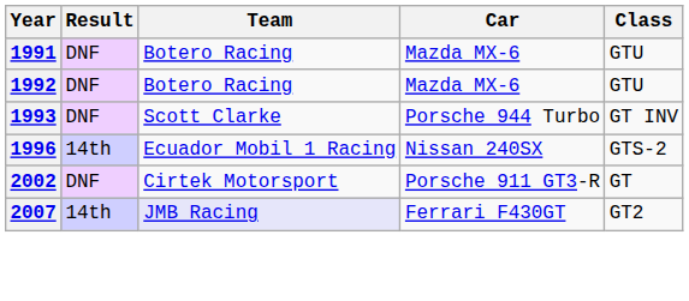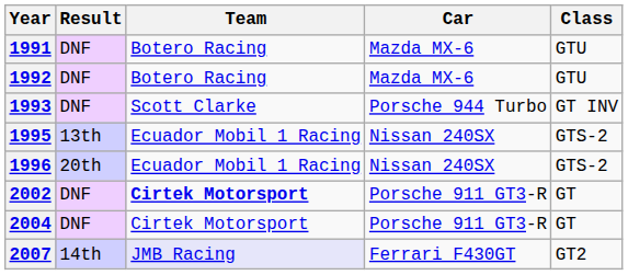 <table class="wikitable" style="font-size: 90%">
 <tr>
 <th>Year</th>
 <th>Result</th>
 <th>Team</th>
 <th>Car</th>
 <th>Class</th>
 </tr>
 <tr>
 <th><a href='#'>1991</a></th>
 <td style="background:#EFCFFF;">DNF</td>
 <td><a href='#'>Botero Racing</a></td>
 <td><a href='#'>Mazda MX-6</a></td>
 <td>GTU</td>
 </tr>
 <tr>
 <th><a href='#'>1992</a></th>
 <td style="background:#EFCFFF;">DNF</td>
 <td><a href='#'>Botero Racing</a></td>
 <td><a href='#'>Mazda MX-6</a></td>
 <td>GTU</td>
 </tr>
 <tr>
 <th><a href='#'>1993</a></th>
 <td style="background:#EFCFFF;">DNF</td>
 <td><a href='#'>Scott Clarke</a></td>
 <td><a href='#'>Porsche 944</a> Turbo</td>
 <td>GT INV</td>
 </tr>
 <tr>
+<th><a href='#'>1995</a></th>
+<td style="background:#CFCFFF;">13th</td>
+<td><a href='#'>Ecuador Mobil 1 Racing</a></td>
+<td><a href='#'>Nissan 240SX</a></td>
+<td>GTS-2</td>
+</tr>
+<tr>
 <th><a href='#'>1996</a></th>
-<td style="background:#CFCFFF;">14th</td>
+<td style="background:#CFCFFF;">20th</td>
 <td><a href='#'>Ecuador Mobil 1 Racing</a></td>
 <td><a href='#'>Nissan 240SX</a></td>
 <td>GTS-2</td>
 </tr>
 <tr>
 <th><a href='#'>2002</a></th>
+<td style="background:#EFCFFF;">DNF</td>
+<td><strong><a href='#'>Cirtek Motorsport</a></strong></td>
+<td><a href='#'>Porsche 911 GT3</a>-R</td>
+<td>GT</td>
+</tr>
+<tr>
+<th><a href='#'>2004</a></th>
 <td style="background:#EFCFFF;">DNF</td>
 <td><a href='#'>Cirtek Motorsport</a></td>
 <td><a href='#'>Porsche 911 GT3</a>-R</td>
 <td>GT</td>
 </tr>
 <tr>
 <th><a href='#'>2007</a></th>
 <td style="background:#CFCFFF;">14th</td>
 <td style="background: lavender;"><a href='#'>JMB Racing</a></td>
 <td><a href='#'>Ferrari F430GT</a></td>
 <td>GT2</td>
 </tr>
 </table>
